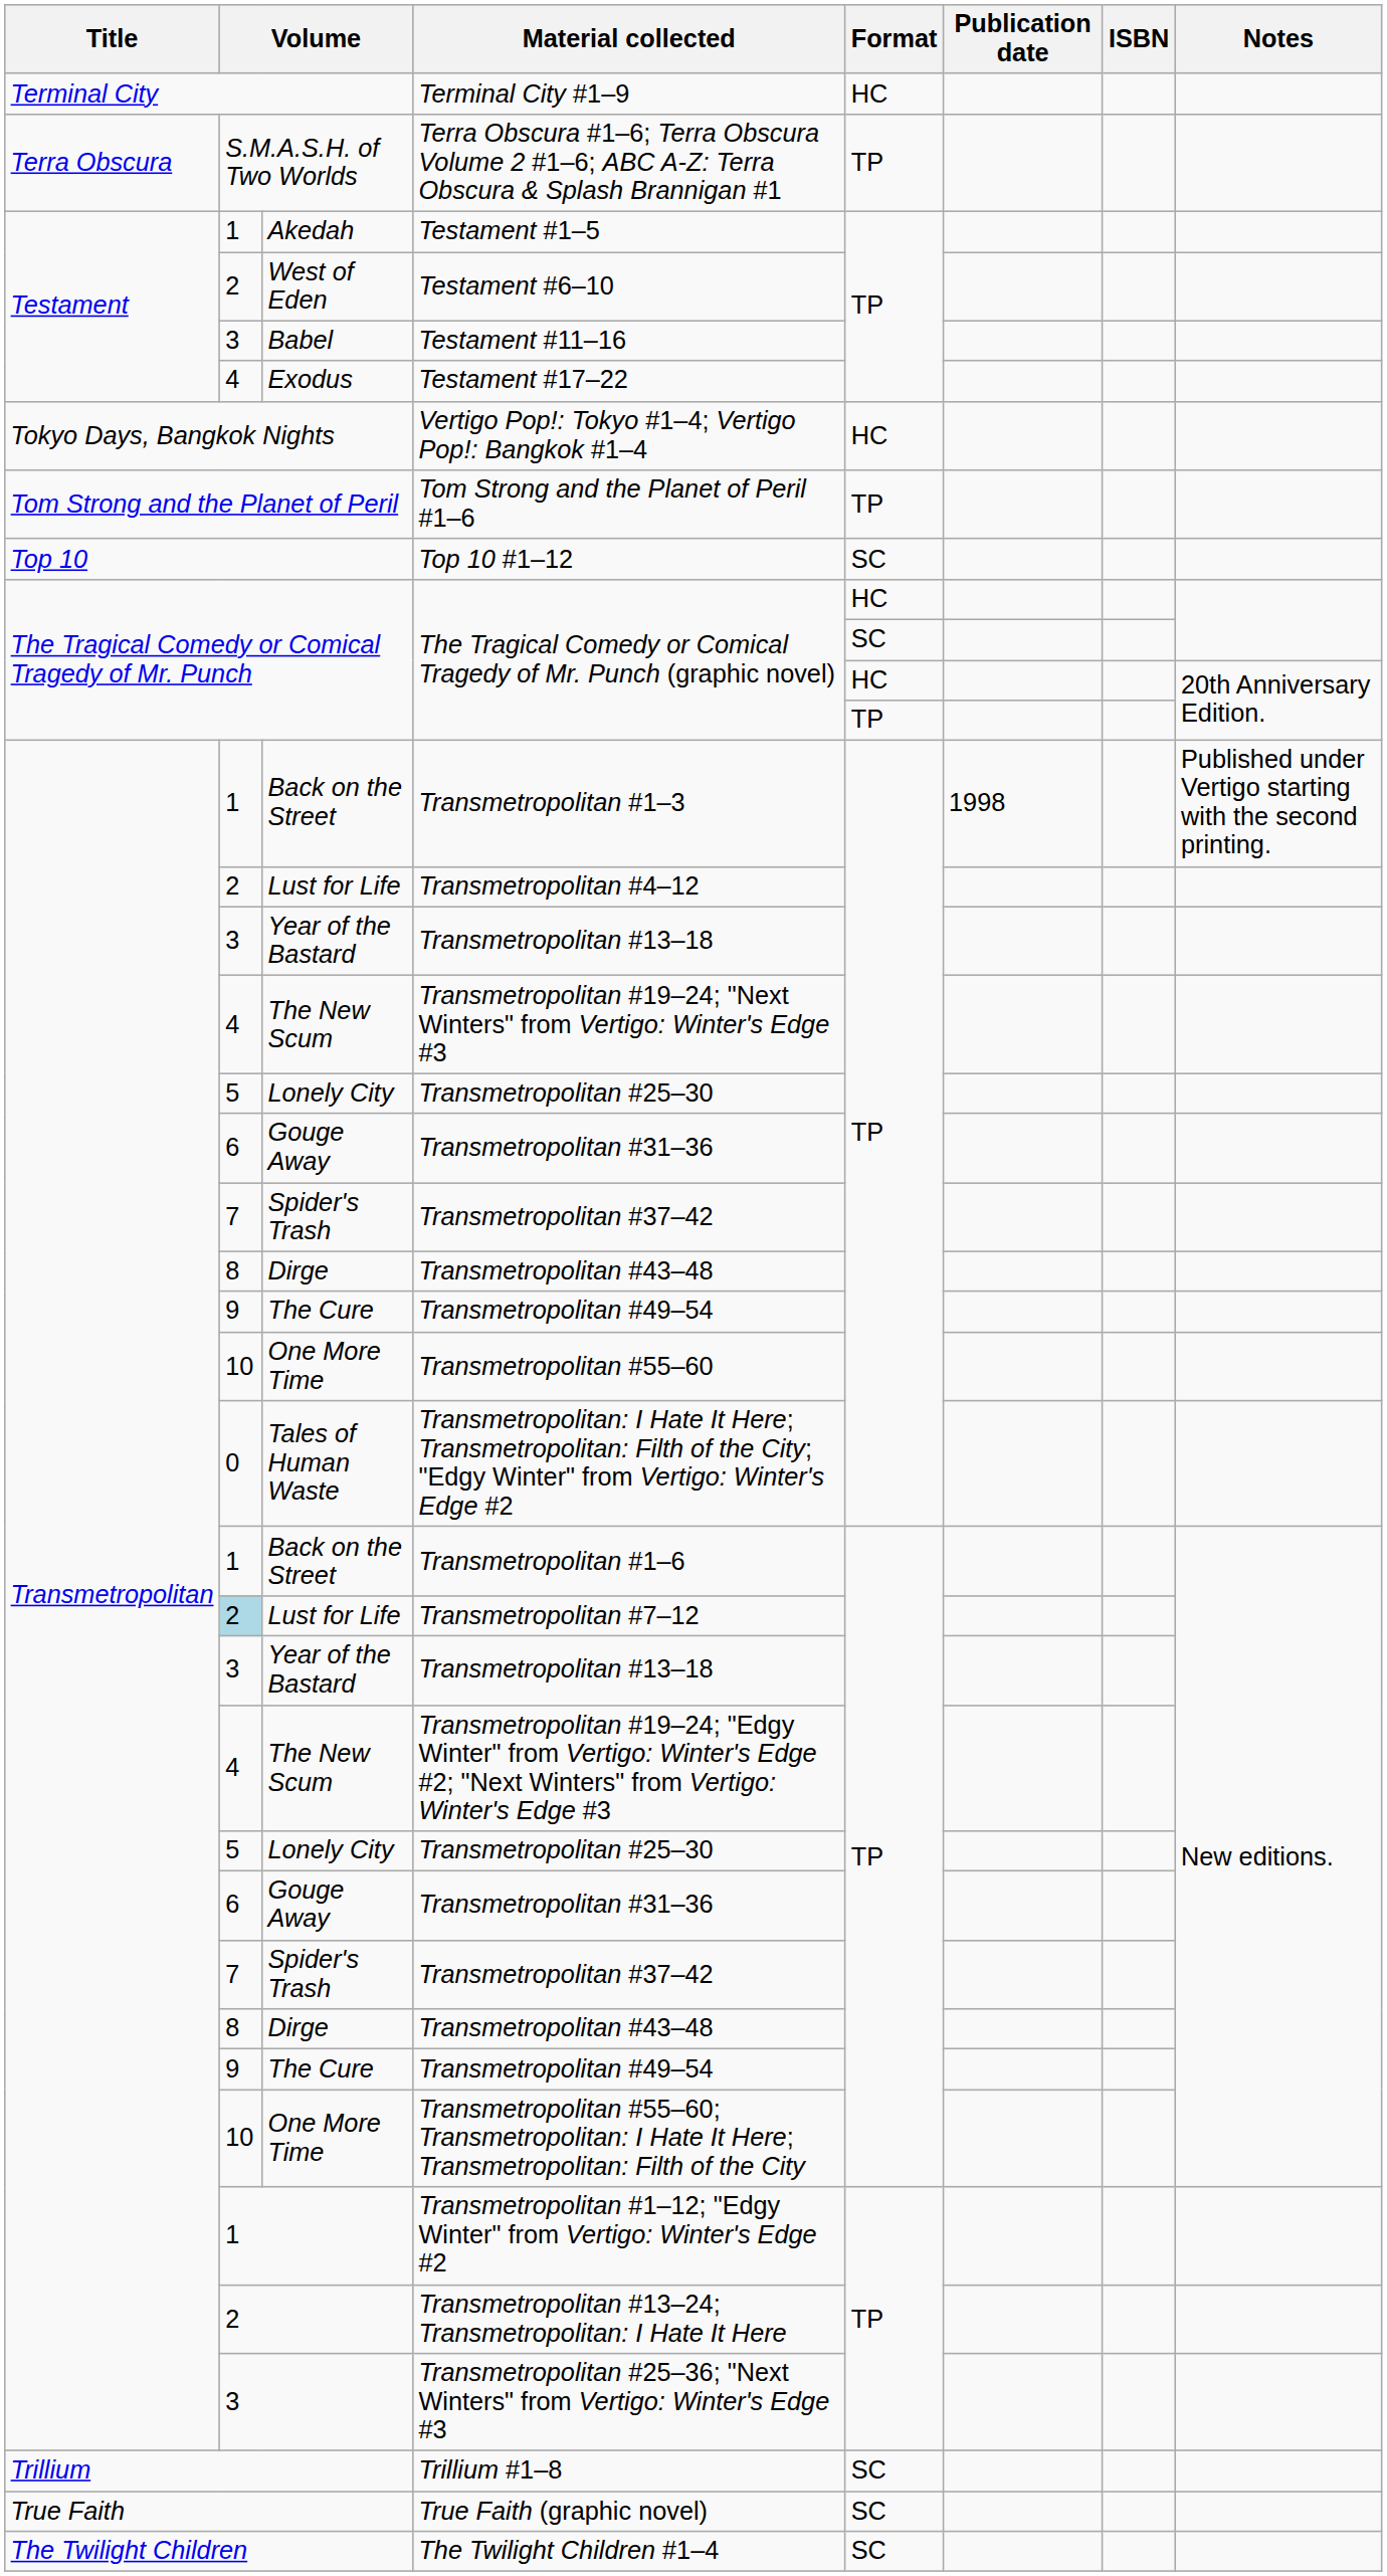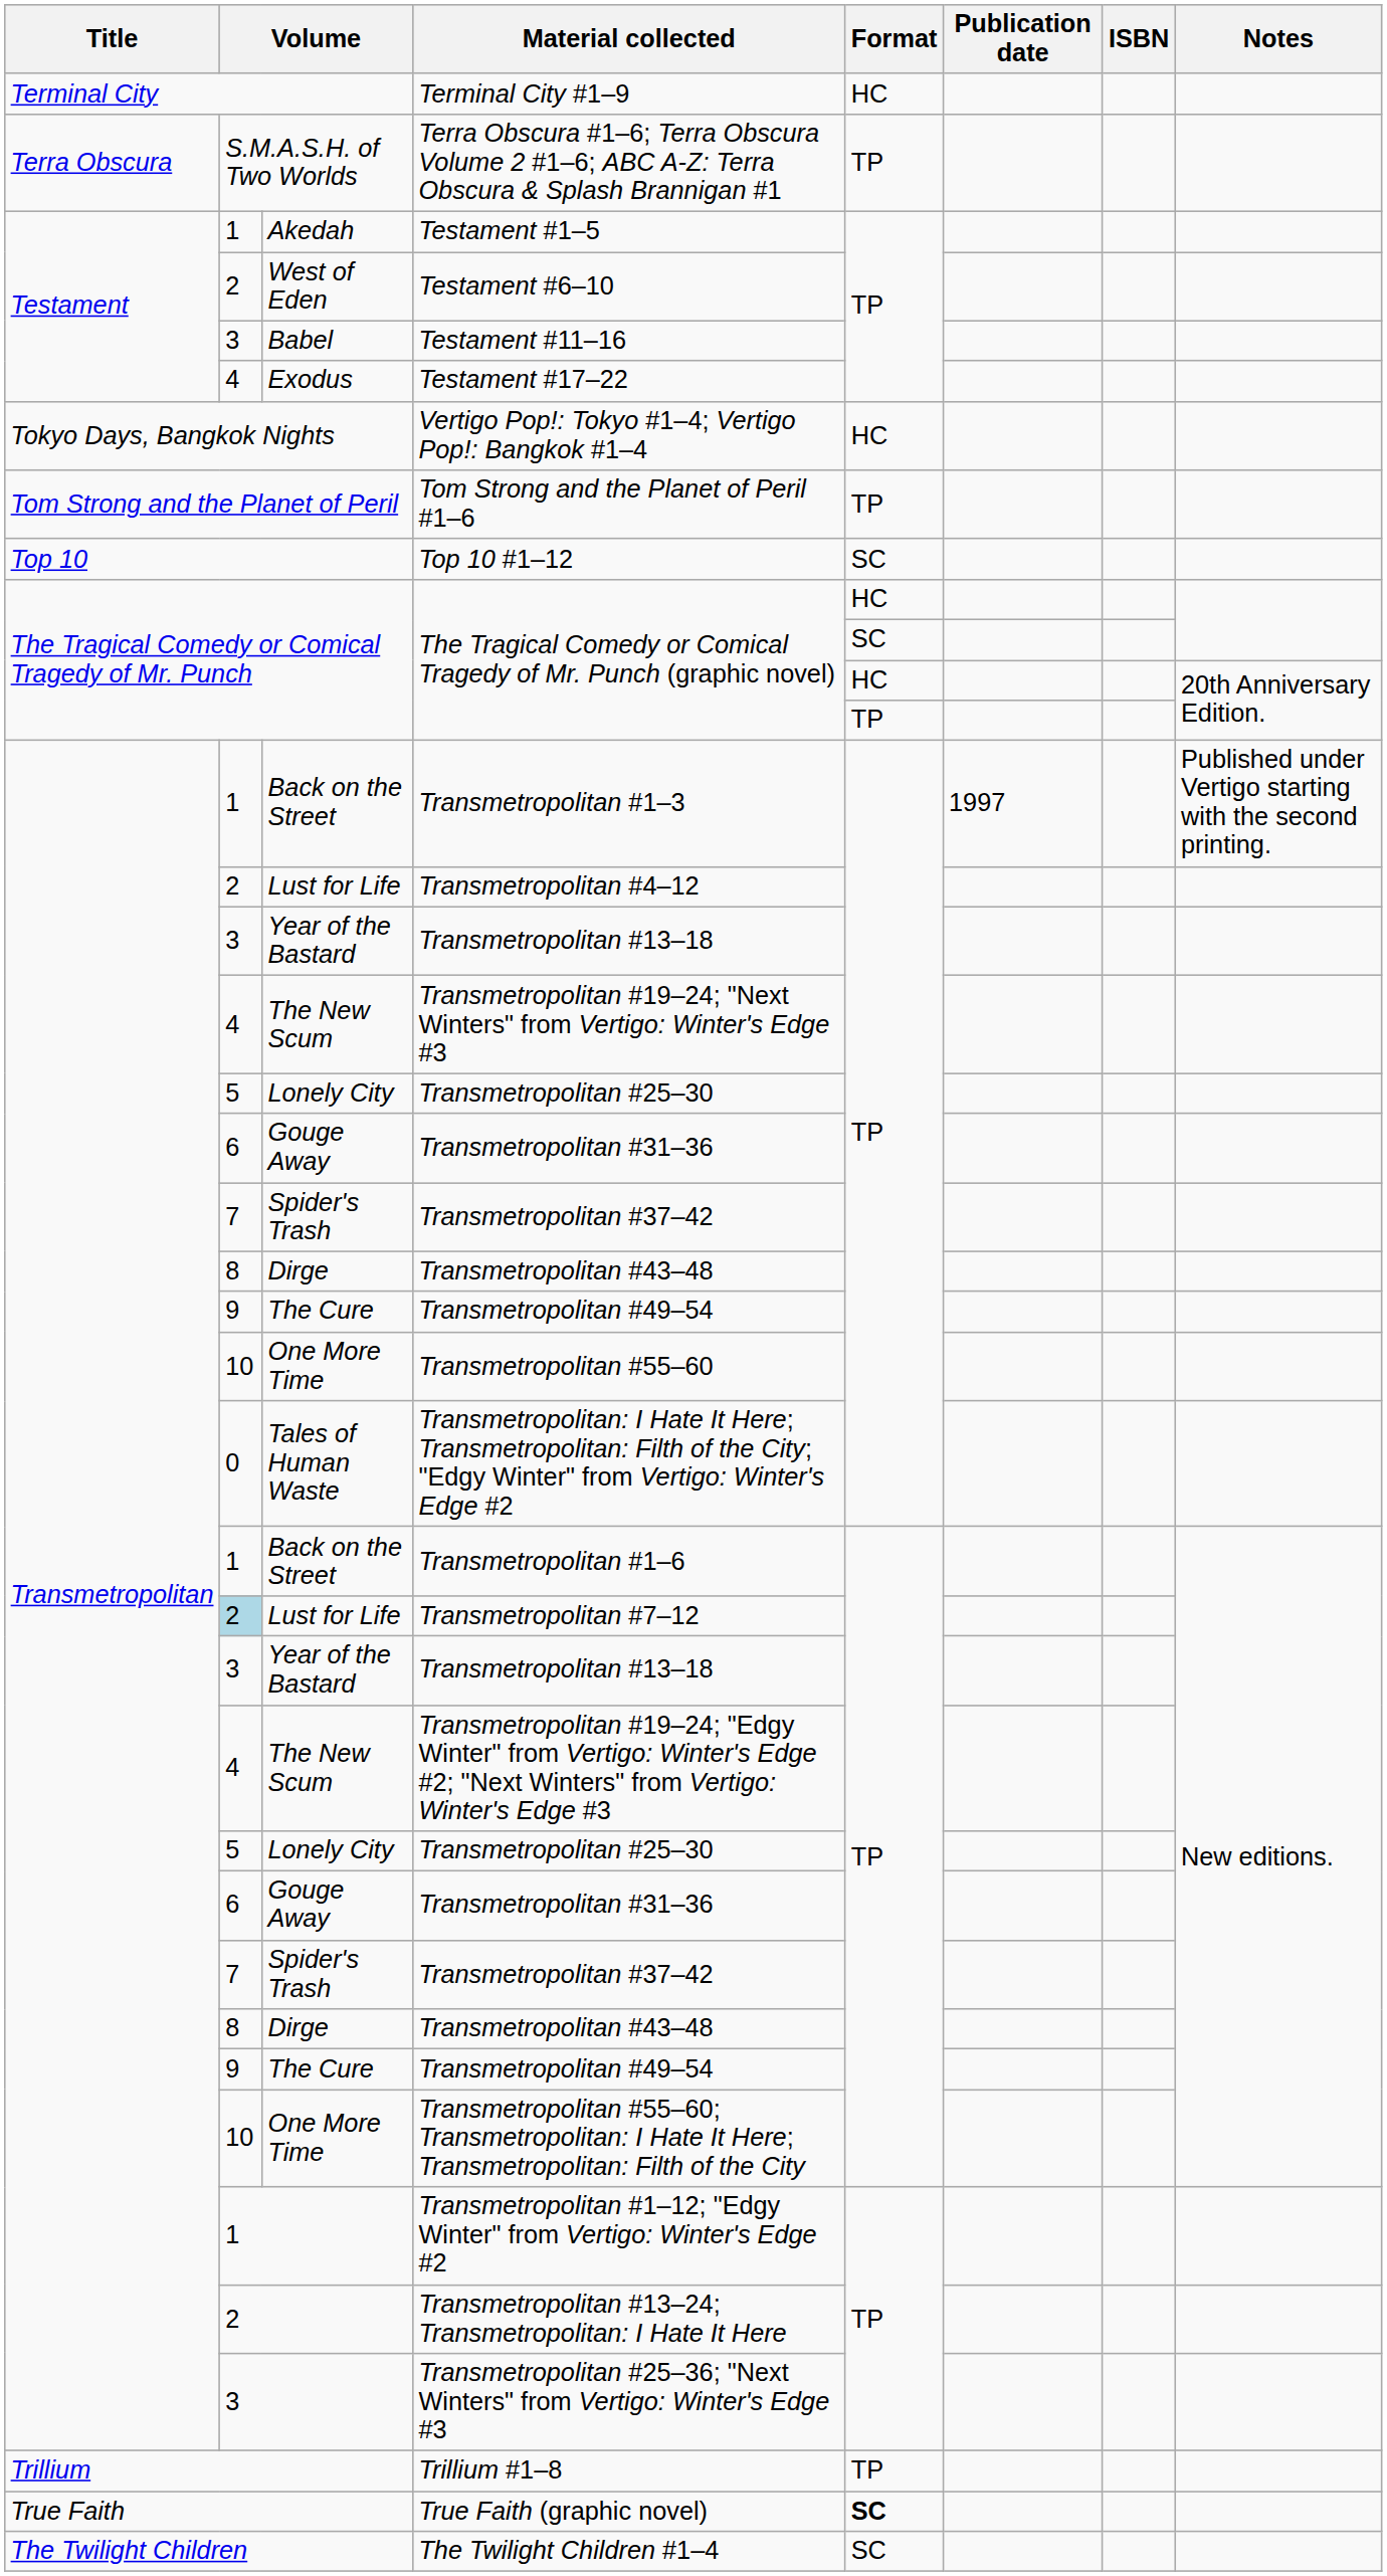 <table class="wikitable">
 <tr>
 <th width="10%">Title</th>
 <th colspan="2">Volume</th>
 <th>Material collected</th>
 <th>Format</th>
 <th>Publication date</th>
 <th>ISBN</th>
 <th width="15%">Notes</th>
 </tr>
 <tr>
 <td colspan="3"><em><a href='#'>Terminal City</a></em></td>
 <td><em>Terminal City</em> #1–9</td>
 <td>HC</td>
 <td></td>
 <td></td>
 <td></td>
 </tr>
 <tr>
 <td><em><a href='#'>Terra Obscura</a></em></td>
 <td colspan="2"><em>S.M.A.S.H. of Two Worlds</em></td>
 <td><em>Terra Obscura</em> #1–6; <em>Terra Obscura Volume 2</em> #1–6; <em>ABC A-Z: Terra Obscura & Splash Brannigan</em> #1</td>
 <td>TP</td>
 <td></td>
 <td></td>
 <td></td>
 </tr>
 <tr>
 <td rowspan="4"><em><a href='#'>Testament</a></em></td>
 <td>1</td>
 <td><em>Akedah</em></td>
 <td><em>Testament</em> #1–5</td>
 <td rowspan="4">TP</td>
 <td></td>
 <td></td>
 <td></td>
 </tr>
 <tr>
 <td>2</td>
 <td><em>West of Eden</em></td>
 <td><em>Testament</em> #6–10</td>
 <td></td>
 <td></td>
 <td></td>
 </tr>
 <tr>
 <td>3</td>
 <td><em>Babel</em></td>
 <td><em>Testament</em> #11–16</td>
 <td></td>
 <td></td>
 <td></td>
 </tr>
 <tr>
 <td>4</td>
 <td><em>Exodus</em></td>
 <td><em>Testament</em> #17–22</td>
 <td></td>
 <td></td>
 <td></td>
 </tr>
 <tr>
 <td colspan="3"><em>Tokyo Days, Bangkok Nights</em></td>
 <td><em>Vertigo Pop!: Tokyo</em> #1–4; <em>Vertigo Pop!: Bangkok</em> #1–4</td>
 <td>HC</td>
 <td></td>
 <td></td>
 <td></td>
 </tr>
 <tr>
 <td colspan="3"><em><a href='#'>Tom Strong and the Planet of Peril</a></em></td>
 <td><em>Tom Strong and the Planet of Peril</em> #1–6</td>
 <td>TP</td>
 <td></td>
 <td></td>
 <td></td>
 </tr>
 <tr>
 <td colspan="3"><em><a href='#'>Top 10</a></em></td>
 <td><em>Top 10</em> #1–12</td>
 <td>SC</td>
 <td></td>
 <td></td>
 <td></td>
 </tr>
 <tr>
 <td colspan="3" rowspan="4"><em><a href='#'>The Tragical Comedy or Comical Tragedy of Mr. Punch</a></em></td>
 <td rowspan="4"><em>The Tragical Comedy or Comical Tragedy of Mr. Punch</em> (graphic novel)</td>
 <td>HC</td>
 <td></td>
 <td></td>
 <td rowspan="2"></td>
 </tr>
 <tr>
 <td>SC</td>
 <td></td>
 <td></td>
 </tr>
 <tr>
 <td>HC</td>
 <td></td>
 <td></td>
 <td rowspan="2">20th Anniversary Edition.</td>
 </tr>
 <tr>
 <td>TP</td>
 <td></td>
 <td></td>
 </tr>
 <tr>
 <td rowspan="24"><em><a href='#'>Transmetropolitan</a></em></td>
 <td>1</td>
 <td><em>Back on the Street</em></td>
 <td><em>Transmetropolitan</em> #1–3</td>
 <td rowspan="11">TP</td>
-<td>1998</td>
+<td>1997</td>
 <td></td>
 <td>Published under Vertigo starting with the second printing.</td>
 </tr>
 <tr>
 <td>2</td>
 <td><em>Lust for Life</em></td>
 <td><em>Transmetropolitan</em> #4–12</td>
 <td></td>
 <td></td>
 <td></td>
 </tr>
 <tr>
 <td>3</td>
 <td><em>Year of the Bastard</em></td>
 <td><em>Transmetropolitan</em> #13–18</td>
 <td></td>
 <td></td>
 <td></td>
 </tr>
 <tr>
 <td>4</td>
 <td><em>The New Scum</em></td>
 <td><em>Transmetropolitan</em> #19–24; "Next Winters" from <em>Vertigo: Winter's Edge</em> #3</td>
 <td></td>
 <td></td>
 <td></td>
 </tr>
 <tr>
 <td>5</td>
 <td><em>Lonely City</em></td>
 <td><em>Transmetropolitan</em> #25–30</td>
 <td></td>
 <td></td>
 <td></td>
 </tr>
 <tr>
 <td>6</td>
 <td><em>Gouge Away</em></td>
 <td><em>Transmetropolitan</em> #31–36</td>
 <td></td>
 <td></td>
 <td></td>
 </tr>
 <tr>
 <td>7</td>
 <td><em>Spider's Trash</em></td>
 <td><em>Transmetropolitan</em> #37–42</td>
 <td></td>
 <td></td>
 <td></td>
 </tr>
 <tr>
 <td>8</td>
 <td><em>Dirge</em></td>
 <td><em>Transmetropolitan</em> #43–48</td>
 <td></td>
 <td></td>
 <td></td>
 </tr>
 <tr>
 <td>9</td>
 <td><em>The Cure</em></td>
 <td><em>Transmetropolitan</em> #49–54</td>
 <td></td>
 <td></td>
 <td></td>
 </tr>
 <tr>
 <td>10</td>
 <td><em>One More Time</em></td>
 <td><em>Transmetropolitan</em> #55–60</td>
 <td></td>
 <td></td>
 <td></td>
 </tr>
 <tr>
 <td>0</td>
 <td><em>Tales of Human Waste</em></td>
 <td><em>Transmetropolitan: I Hate It Here</em>; <em>Transmetropolitan: Filth of the City</em>; "Edgy Winter" from <em>Vertigo: Winter's Edge</em> #2</td>
 <td></td>
 <td></td>
 <td></td>
 </tr>
 <tr>
 <td>1</td>
 <td><em>Back on the Street</em></td>
 <td><em>Transmetropolitan</em> #1–6</td>
 <td rowspan="10">TP</td>
 <td></td>
 <td></td>
 <td rowspan="10">New editions.</td>
 </tr>
 <tr>
 <td style="background: lightblue;">2</td>
 <td><em>Lust for Life</em></td>
 <td><em>Transmetropolitan</em> #7–12</td>
 <td></td>
 <td></td>
 </tr>
 <tr>
 <td>3</td>
 <td><em>Year of the Bastard</em></td>
 <td><em>Transmetropolitan</em> #13–18</td>
 <td></td>
 <td></td>
 </tr>
 <tr>
 <td>4</td>
 <td><em>The New Scum</em></td>
 <td><em>Transmetropolitan</em> #19–24; "Edgy Winter" from <em>Vertigo: Winter's Edge</em> #2; "Next Winters" from <em>Vertigo: Winter's Edge</em> #3</td>
 <td></td>
 <td></td>
 </tr>
 <tr>
 <td>5</td>
 <td><em>Lonely City</em></td>
 <td><em>Transmetropolitan</em> #25–30</td>
 <td></td>
 <td></td>
 </tr>
 <tr>
 <td>6</td>
 <td><em>Gouge Away</em></td>
 <td><em>Transmetropolitan</em> #31–36</td>
 <td></td>
 <td></td>
 </tr>
 <tr>
 <td>7</td>
 <td><em>Spider's Trash</em></td>
 <td><em>Transmetropolitan</em> #37–42</td>
 <td></td>
 <td></td>
 </tr>
 <tr>
 <td>8</td>
 <td><em>Dirge</em></td>
 <td><em>Transmetropolitan</em> #43–48</td>
 <td></td>
 <td></td>
 </tr>
 <tr>
 <td>9</td>
 <td><em>The Cure</em></td>
 <td><em>Transmetropolitan</em> #49–54</td>
 <td></td>
 <td></td>
 </tr>
 <tr>
 <td>10</td>
 <td><em>One More Time</em></td>
 <td><em>Transmetropolitan</em> #55–60; <em>Transmetropolitan: I Hate It Here</em>; <em>Transmetropolitan: Filth of the City</em></td>
 <td></td>
 <td></td>
 </tr>
 <tr>
 <td colspan="2">1</td>
 <td><em>Transmetropolitan</em> #1–12; "Edgy Winter" from <em>Vertigo: Winter's Edge</em> #2</td>
 <td rowspan="3">TP</td>
 <td></td>
 <td></td>
 <td></td>
 </tr>
 <tr>
 <td colspan="2">2</td>
 <td><em>Transmetropolitan</em> #13–24; <em>Transmetropolitan: I Hate It Here</em></td>
 <td></td>
 <td></td>
 <td></td>
 </tr>
 <tr>
 <td colspan="2">3</td>
 <td><em>Transmetropolitan</em> #25–36; "Next Winters" from <em>Vertigo: Winter's Edge</em> #3</td>
 <td></td>
 <td></td>
 <td></td>
 </tr>
 <tr>
 <td colspan="3"><em><a href='#'>Trillium</a></em></td>
 <td><em>Trillium</em> #1–8</td>
-<td>SC</td>
+<td>TP</td>
 <td></td>
 <td></td>
 <td></td>
 </tr>
 <tr>
 <td colspan="3"><em>True Faith</em></td>
 <td><em>True Faith</em> (graphic novel)</td>
-<td>SC</td>
+<td><strong>SC</strong></td>
 <td></td>
 <td></td>
 <td></td>
 </tr>
 <tr>
 <td colspan="3"><em><a href='#'>The Twilight Children</a></em></td>
 <td><em>The Twilight Children</em> #1–4</td>
 <td>SC</td>
 <td></td>
 <td></td>
 <td></td>
 </tr>
 </table>
